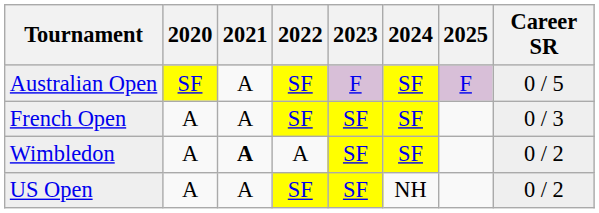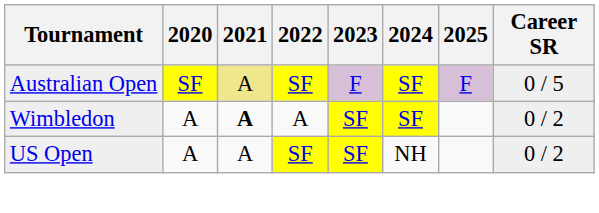 <table class="wikitable" style="text-align:center;font-size:100%">
 <tr style="background:#efefef;">
 <th>Tournament</th>
 <th>2020</th>
 <th>2021</th>
 <th>2022</th>
 <th>2023</th>
 <th>2024</th>
 <th>2025</th>
 <th style="width:65px;">Career SR</th>
 </tr>
 <tr>
 <td style="background:#efefef; text-align:left;"><a href='#'>Australian Open</a></td>
 <td style="background:yellow"><a href='#'>SF</a></td>
-<td>A</td>
+<td style="background: khaki;">A</td>
 <td style="background:yellow"><a href='#'>SF</a></td>
 <td style="background:thistle"><a href='#'>F</a></td>
 <td style="background:yellow"><a href='#'>SF</a></td>
 <td style="background:thistle"><a href='#'>F</a></td>
 <td style="background:#efefef">0 / 5</td>
-</tr>
-<tr>
-<td style="background:#efefef; text-align:left;"><a href='#'>French Open</a></td>
-<td>A</td>
-<td>A</td>
-<td style="background:yellow"><a href='#'>SF</a></td>
-<td style="background:yellow"><a href='#'>SF</a></td>
-<td style="background:yellow"><a href='#'>SF</a></td>
-<td></td>
-<td style="background:#efefef">0 / 3</td>
 </tr>
 <tr>
 <td style="background:#efefef; text-align:left;"><a href='#'>Wimbledon</a></td>
 <td>A</td>
 <td><strong>A</strong></td>
 <td>A</td>
 <td style="background:yellow"><a href='#'>SF</a></td>
 <td style="background:yellow"><a href='#'>SF</a></td>
 <td></td>
 <td style="text-align:center; background:#efefef;">0 / 2</td>
 </tr>
 <tr>
 <td style="background:#efefef; text-align:left;"><a href='#'>US Open</a></td>
 <td>A</td>
 <td>A</td>
 <td style="background:yellow"><a href='#'>SF</a></td>
 <td style="background:yellow"><a href='#'>SF</a></td>
 <td>NH</td>
 <td></td>
 <td style="text-align:center; background:#efefef;">0 / 2</td>
 </tr>
 </table>
